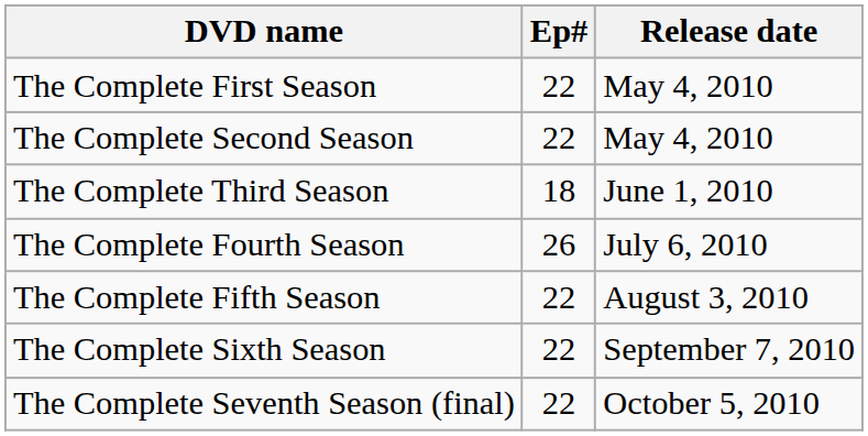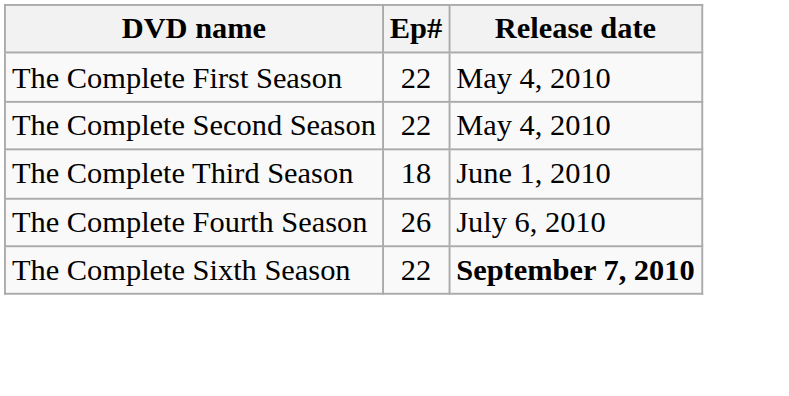 <table class="wikitable">
 <tr>
 <th>DVD name</th>
 <th>Ep#</th>
 <th>Release date</th>
 </tr>
 <tr>
 <td>The Complete First Season</td>
 <td style="text-align:center;">22</td>
 <td>May 4, 2010</td>
 </tr>
 <tr>
 <td>The Complete Second Season</td>
 <td style="text-align:center;">22</td>
 <td>May 4, 2010</td>
 </tr>
 <tr>
 <td>The Complete Third Season</td>
 <td style="text-align:center;">18</td>
 <td>June 1, 2010</td>
 </tr>
 <tr>
 <td>The Complete Fourth Season</td>
 <td style="text-align:center;">26</td>
 <td>July 6, 2010</td>
 </tr>
 <tr>
-<td>The Complete Fifth Season</td>
-<td style="text-align:center;">22</td>
-<td>August 3, 2010</td>
-</tr>
-<tr>
 <td>The Complete Sixth Season</td>
 <td style="text-align:center;">22</td>
-<td>September 7, 2010</td>
-</tr>
-<tr>
-<td>The Complete Seventh Season (final)</td>
-<td style="text-align:center;">22</td>
-<td>October 5, 2010</td>
+<td><strong>September 7, 2010</strong></td>
 </tr>
 </table>
